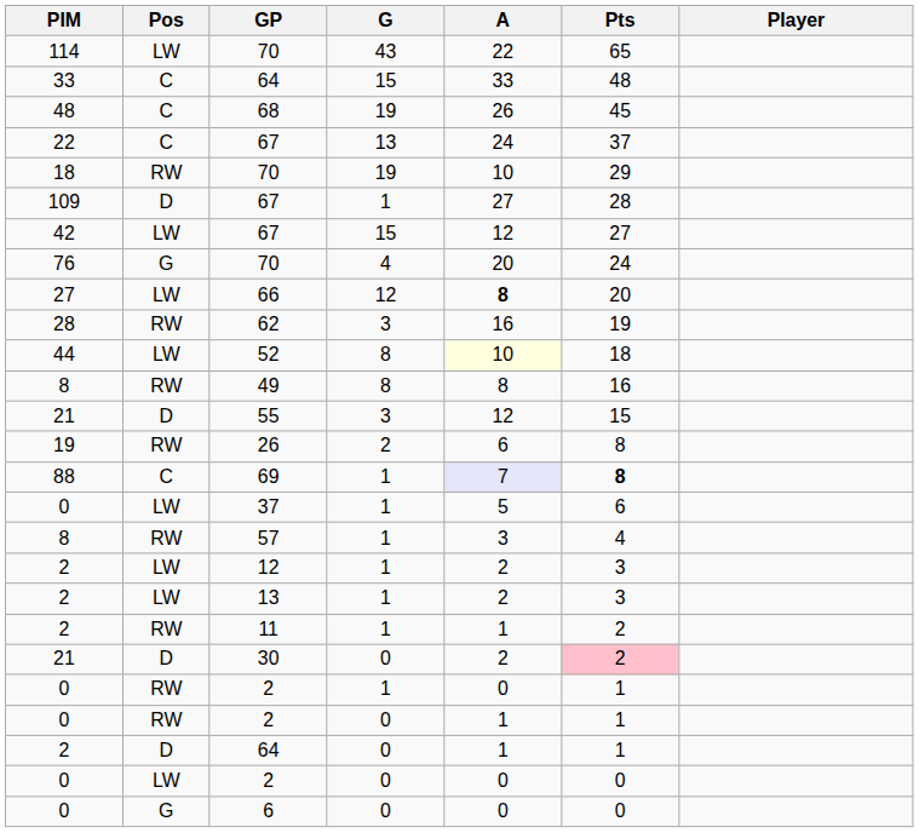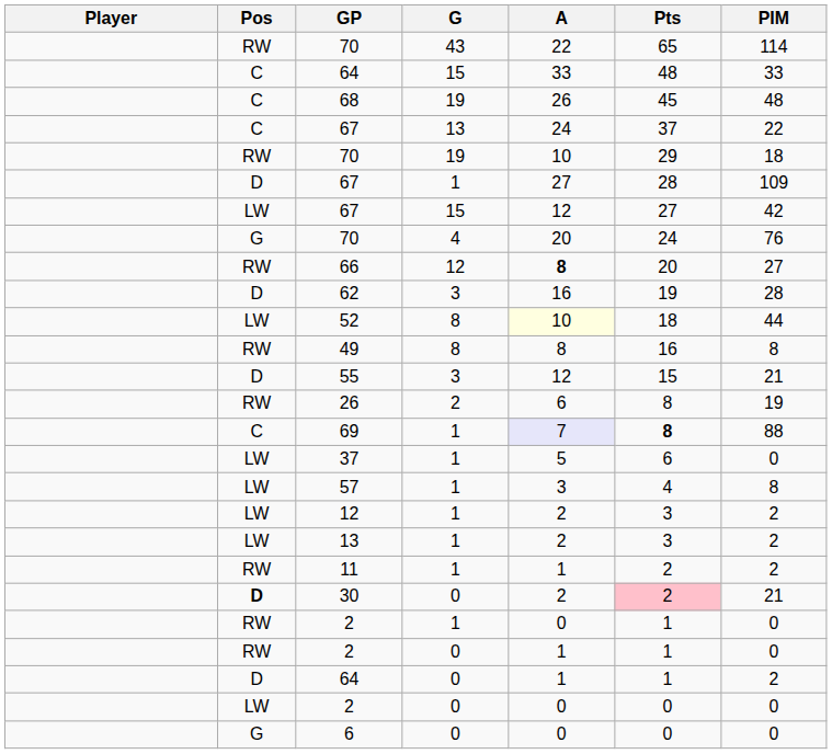 <table class="wikitable sortable" width="60%">
 <tr ALIGN="center">
-<th bgcolor="#DDDDFF" width="5%" title="Penalties in Minutes">PIM</th>
+<th bgcolor="#DDDDFF" width="10%">Player</th>
 <th bgcolor="#DDDDFF" width="3%" title="Position">Pos</th>
 <th bgcolor="#DDDDFF" width="5%" title="Games played">GP</th>
 <th bgcolor="#DDDDFF" width="5%" title="Goals">G</th>
 <th bgcolor="#DDDDFF" width="5%" title="Assists">A</th>
 <th bgcolor="#DDDDFF" width="5%" title="Points">Pts</th>
-<th bgcolor="#DDDDFF" width="10%">Player</th>
+<th bgcolor="#DDDDFF" width="5%" title="Penalties in Minutes">PIM</th>
 </tr>
 <tr align="center">
-<td>114</td>
-<td>LW</td>
+<td align="right"></td>
+<td>RW</td>
 <td>70</td>
 <td>43</td>
 <td>22</td>
 <td>65</td>
-<td align="right"></td>
+<td>114</td>
 </tr>
 <tr align="center">
-<td>33</td>
+<td align="right"></td>
 <td>C</td>
 <td>64</td>
 <td>15</td>
 <td>33</td>
 <td>48</td>
-<td align="right"></td>
+<td>33</td>
 </tr>
 <tr align="center">
-<td>48</td>
+<td align="right"></td>
 <td>C</td>
 <td>68</td>
 <td>19</td>
 <td>26</td>
 <td>45</td>
-<td align="right"></td>
+<td>48</td>
 </tr>
 <tr align="center">
-<td>22</td>
+<td align="right"></td>
 <td>C</td>
 <td>67</td>
 <td>13</td>
 <td>24</td>
 <td>37</td>
-<td align="right"></td>
+<td>22</td>
 </tr>
 <tr align="center">
-<td>18</td>
+<td align="right"></td>
 <td>RW</td>
 <td>70</td>
 <td>19</td>
 <td>10</td>
 <td>29</td>
-<td align="right"></td>
+<td>18</td>
 </tr>
 <tr align="center">
-<td>109</td>
+<td align="right"></td>
 <td>D</td>
 <td>67</td>
 <td>1</td>
 <td>27</td>
 <td>28</td>
-<td align="right"></td>
+<td>109</td>
 </tr>
 <tr align="center">
-<td>42</td>
+<td align="right"></td>
 <td>LW</td>
 <td>67</td>
 <td>15</td>
 <td>12</td>
 <td>27</td>
-<td align="right"></td>
+<td>42</td>
 </tr>
 <tr align="center">
-<td>76</td>
+<td align="right"></td>
 <td>G</td>
 <td>70</td>
 <td>4</td>
 <td>20</td>
 <td>24</td>
-<td align="right"></td>
+<td>76</td>
 </tr>
 <tr align="center">
-<td>27</td>
-<td>LW</td>
+<td align="right"></td>
+<td>RW</td>
 <td>66</td>
 <td>12</td>
 <td><strong>8</strong></td>
 <td>20</td>
-<td align="right"></td>
+<td>27</td>
 </tr>
 <tr align="center">
-<td>28</td>
-<td>RW</td>
+<td align="right"></td>
+<td>D</td>
 <td>62</td>
 <td>3</td>
 <td>16</td>
 <td>19</td>
-<td align="right"></td>
+<td>28</td>
 </tr>
 <tr align="center">
-<td>44</td>
+<td align="right"></td>
 <td>LW</td>
 <td>52</td>
 <td>8</td>
 <td style="background: lightyellow;">10</td>
 <td>18</td>
-<td align="right"></td>
+<td>44</td>
 </tr>
 <tr align="center">
-<td>8</td>
+<td align="right"></td>
 <td>RW</td>
 <td>49</td>
 <td>8</td>
 <td>8</td>
 <td>16</td>
-<td align="right"></td>
+<td>8</td>
 </tr>
 <tr align="center">
-<td>21</td>
+<td align="right"></td>
 <td>D</td>
 <td>55</td>
 <td>3</td>
 <td>12</td>
 <td>15</td>
-<td align="right"></td>
+<td>21</td>
 </tr>
 <tr align="center">
-<td>19</td>
+<td align="right"></td>
 <td>RW</td>
 <td>26</td>
 <td>2</td>
 <td>6</td>
 <td>8</td>
-<td align="right"></td>
+<td>19</td>
 </tr>
 <tr align="center">
-<td>88</td>
+<td align="right"></td>
 <td>C</td>
 <td>69</td>
 <td>1</td>
 <td style="background: lavender;">7</td>
 <td><strong>8</strong></td>
-<td align="right"></td>
+<td>88</td>
 </tr>
 <tr align="center">
-<td>0</td>
+<td align="right"></td>
 <td>LW</td>
 <td>37</td>
 <td>1</td>
 <td>5</td>
 <td>6</td>
-<td align="right"></td>
+<td>0</td>
 </tr>
 <tr align="center">
-<td>8</td>
-<td>RW</td>
+<td align="right"></td>
+<td>LW</td>
 <td>57</td>
 <td>1</td>
 <td>3</td>
 <td>4</td>
-<td align="right"></td>
+<td>8</td>
 </tr>
 <tr align="center">
-<td>2</td>
+<td align="right"></td>
 <td>LW</td>
 <td>12</td>
 <td>1</td>
 <td>2</td>
 <td>3</td>
-<td align="right"></td>
+<td>2</td>
 </tr>
 <tr align="center">
-<td>2</td>
+<td align="right"></td>
 <td>LW</td>
 <td>13</td>
 <td>1</td>
 <td>2</td>
 <td>3</td>
-<td align="right"></td>
+<td>2</td>
 </tr>
 <tr align="center">
-<td>2</td>
+<td align="right"></td>
 <td>RW</td>
 <td>11</td>
 <td>1</td>
 <td>1</td>
 <td>2</td>
-<td align="right"></td>
+<td>2</td>
 </tr>
 <tr align="center">
-<td>21</td>
-<td>D</td>
+<td align="right"></td>
+<td><strong>D</strong></td>
 <td>30</td>
 <td>0</td>
 <td>2</td>
 <td style="background: pink;">2</td>
-<td align="right"></td>
+<td>21</td>
 </tr>
 <tr align="center">
-<td>0</td>
+<td align="right"></td>
 <td>RW</td>
 <td>2</td>
 <td>1</td>
 <td>0</td>
 <td>1</td>
-<td align="right"></td>
+<td>0</td>
 </tr>
 <tr align="center">
-<td>0</td>
+<td align="right"></td>
 <td>RW</td>
 <td>2</td>
 <td>0</td>
 <td>1</td>
 <td>1</td>
-<td align="right"></td>
+<td>0</td>
 </tr>
 <tr align="center">
-<td>2</td>
+<td align="right"></td>
 <td>D</td>
 <td>64</td>
 <td>0</td>
 <td>1</td>
 <td>1</td>
-<td align="right"></td>
+<td>2</td>
 </tr>
 <tr align="center">
-<td>0</td>
+<td align="right"></td>
 <td>LW</td>
 <td>2</td>
 <td>0</td>
 <td>0</td>
 <td>0</td>
-<td align="right"></td>
+<td>0</td>
 </tr>
 <tr align="center">
-<td>0</td>
+<td align="right"></td>
 <td>G</td>
 <td>6</td>
 <td>0</td>
 <td>0</td>
 <td>0</td>
-<td align="right"></td>
+<td>0</td>
 </tr>
 </table>
